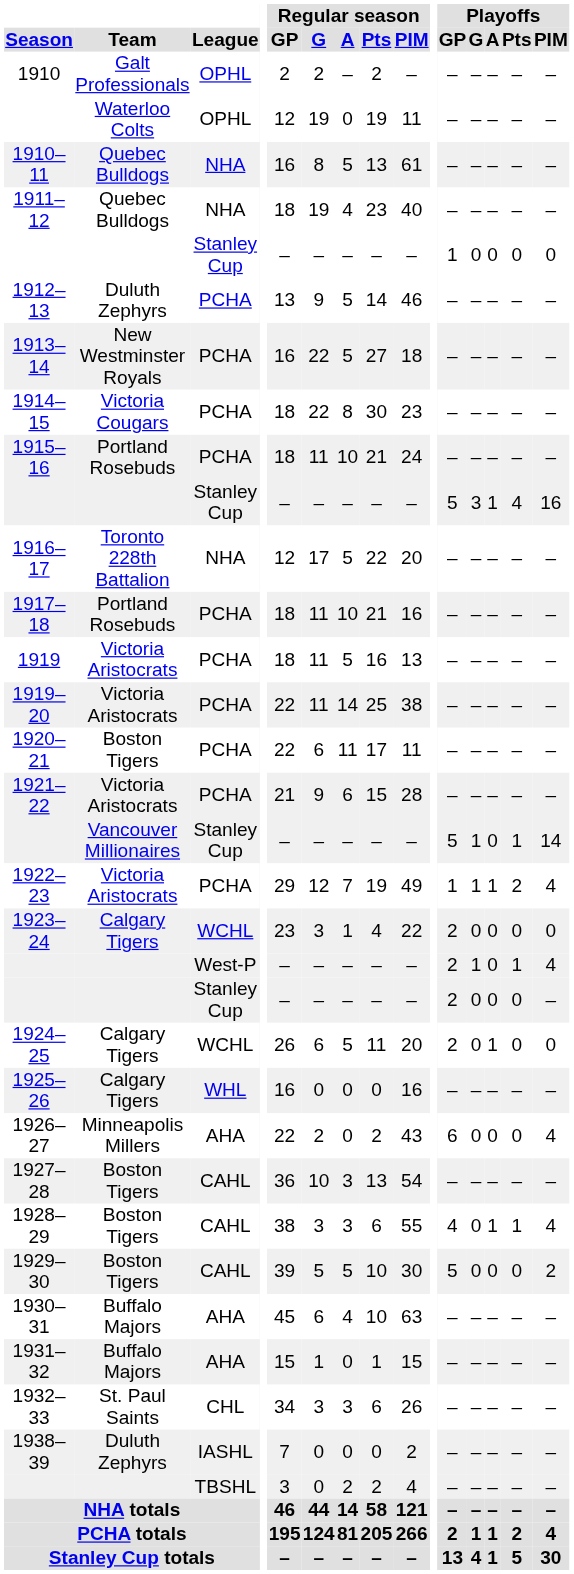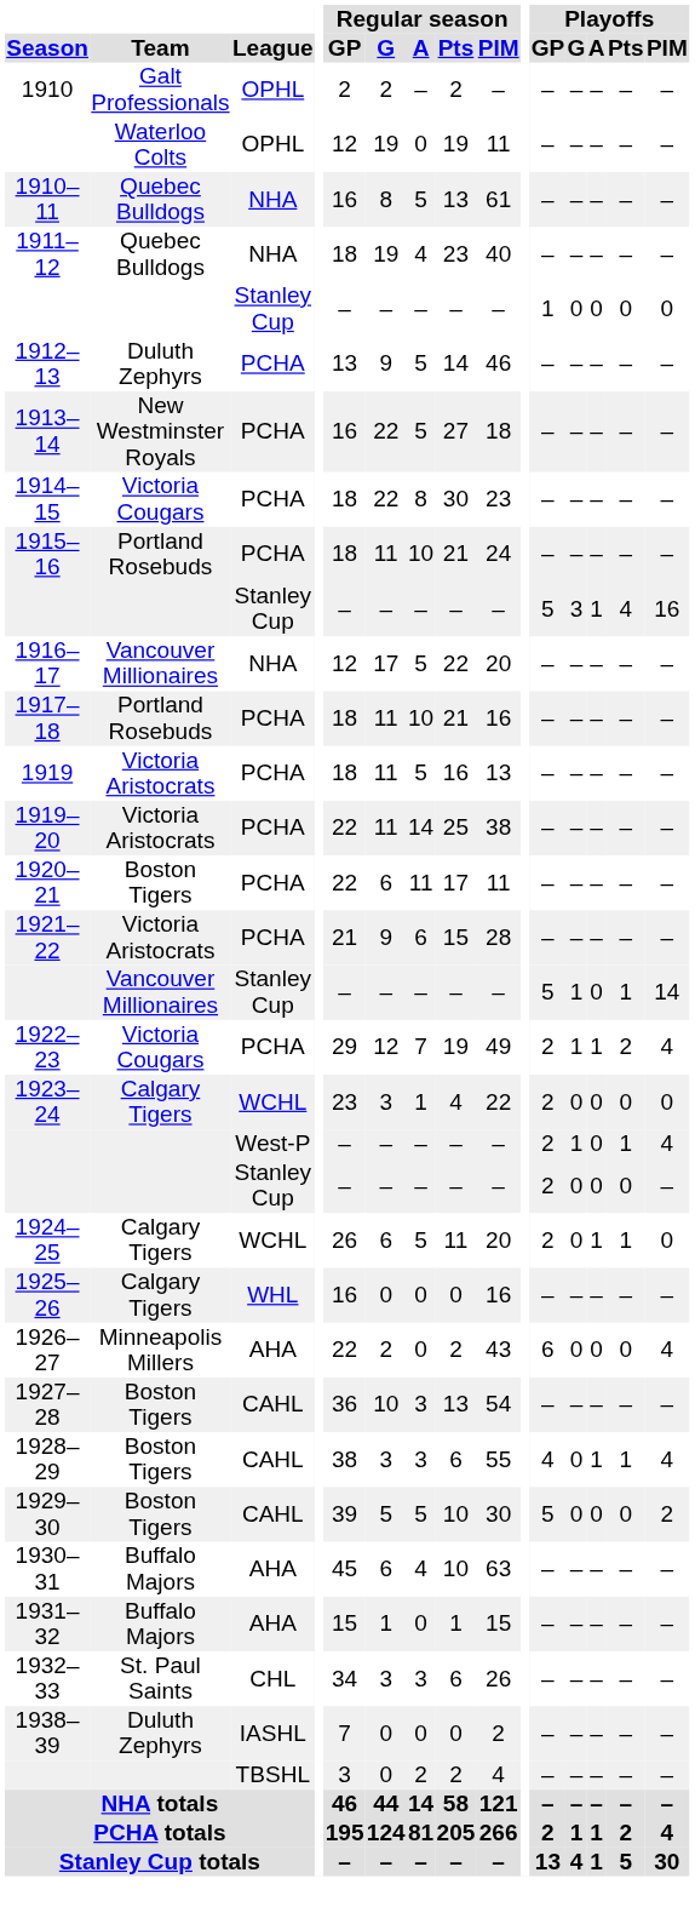 <table BORDER="0" CELLPADDING="1" CELLSPACING="0" width="65%" style="text-align:center">
 <tr bgcolor="#e0e0e0">
 <th colspan="3" bgcolor="#ffffff"> </th>
 <th rowspan="99" bgcolor="#ffffff"> </th>
 <th colspan="5">Regular season</th>
 <th rowspan="99" bgcolor="#ffffff"> </th>
 <th colspan="5">Playoffs</th>
 </tr>
 <tr bgcolor="#e0e0e0">
 <th><a href='#'>Season</a></th>
 <th>Team</th>
 <th>League</th>
 <th>GP</th>
 <th><a href='#'>G</a></th>
 <th><a href='#'>A</a></th>
 <th><a href='#'>Pts</a></th>
 <th><a href='#'>PIM</a></th>
 <th>GP</th>
 <th>G</th>
 <th>A</th>
 <th>Pts</th>
 <th>PIM</th>
 </tr>
 <tr ALIGN="center">
 <td>1910</td>
 <td><a href='#'>Galt Professionals</a></td>
 <td><a href='#'>OPHL</a></td>
 <td>2</td>
 <td>2</td>
 <td>–</td>
 <td>2</td>
 <td>–</td>
 <td>–</td>
 <td>–</td>
 <td>–</td>
 <td>–</td>
 <td>–</td>
 </tr>
 <tr ALIGN="center">
 <td></td>
 <td><a href='#'>Waterloo Colts</a></td>
 <td>OPHL</td>
 <td>12</td>
 <td>19</td>
 <td>0</td>
 <td>19</td>
 <td>11</td>
 <td>–</td>
 <td>–</td>
 <td>–</td>
 <td>–</td>
 <td>–</td>
 </tr>
 <tr ALIGN="center" bgcolor="#f0f0f0">
 <td><a href='#'>1910–11</a></td>
 <td><a href='#'>Quebec Bulldogs</a></td>
 <td><a href='#'>NHA</a></td>
 <td>16</td>
 <td>8</td>
 <td>5</td>
 <td>13</td>
 <td>61</td>
 <td>–</td>
 <td>–</td>
 <td>–</td>
 <td>–</td>
 <td>–</td>
 </tr>
 <tr ALIGN="center">
 <td><a href='#'>1911–12</a></td>
 <td>Quebec Bulldogs</td>
 <td>NHA</td>
 <td>18</td>
 <td>19</td>
 <td>4</td>
 <td>23</td>
 <td>40</td>
 <td>–</td>
 <td>–</td>
 <td>–</td>
 <td>–</td>
 <td>–</td>
 </tr>
 <tr ALIGN="center">
 <td></td>
 <td></td>
 <td><a href='#'>Stanley Cup</a></td>
 <td>–</td>
 <td>–</td>
 <td>–</td>
 <td>–</td>
 <td>–</td>
 <td>1</td>
 <td>0</td>
 <td>0</td>
 <td>0</td>
 <td>0</td>
 </tr>
 <tr ALIGN="center">
 <td><a href='#'>1912–13</a></td>
 <td>Duluth Zephyrs</td>
 <td><a href='#'>PCHA</a></td>
 <td>13</td>
 <td>9</td>
 <td>5</td>
 <td>14</td>
 <td>46</td>
 <td>–</td>
 <td>–</td>
 <td>–</td>
 <td>–</td>
 <td>–</td>
 </tr>
 <tr ALIGN="center" bgcolor="#f0f0f0">
 <td><a href='#'>1913–14</a></td>
 <td>New Westminster Royals</td>
 <td>PCHA</td>
 <td>16</td>
 <td>22</td>
 <td>5</td>
 <td>27</td>
 <td>18</td>
 <td>–</td>
 <td>–</td>
 <td>–</td>
 <td>–</td>
 <td>–</td>
 </tr>
 <tr ALIGN="center">
 <td><a href='#'>1914–15</a></td>
 <td><a href='#'>Victoria Cougars</a></td>
 <td>PCHA</td>
 <td>18</td>
 <td>22</td>
 <td>8</td>
 <td>30</td>
 <td>23</td>
 <td>–</td>
 <td>–</td>
 <td>–</td>
 <td>–</td>
 <td>–</td>
 </tr>
 <tr ALIGN="center" bgcolor="#f0f0f0">
 <td><a href='#'>1915–16</a></td>
 <td>Portland Rosebuds</td>
 <td>PCHA</td>
 <td>18</td>
 <td>11</td>
 <td>10</td>
 <td>21</td>
 <td>24</td>
 <td>–</td>
 <td>–</td>
 <td>–</td>
 <td>–</td>
 <td>–</td>
 </tr>
 <tr ALIGN="center" bgcolor="#f0f0f0">
 <td></td>
 <td></td>
 <td>Stanley Cup</td>
 <td>–</td>
 <td>–</td>
 <td>–</td>
 <td>–</td>
 <td>–</td>
 <td>5</td>
 <td>3</td>
 <td>1</td>
 <td>4</td>
 <td>16</td>
 </tr>
 <tr ALIGN="center">
 <td><a href='#'>1916–17</a></td>
-<td><a href='#'>Toronto 228th Battalion</a></td>
+<td><a href='#'>Vancouver Millionaires</a></td>
 <td>NHA</td>
 <td>12</td>
 <td>17</td>
 <td>5</td>
 <td>22</td>
 <td>20</td>
 <td>–</td>
 <td>–</td>
 <td>–</td>
 <td>–</td>
 <td>–</td>
 </tr>
 <tr ALIGN="center" bgcolor="#f0f0f0">
 <td><a href='#'>1917–18</a></td>
 <td>Portland Rosebuds</td>
 <td>PCHA</td>
 <td>18</td>
 <td>11</td>
 <td>10</td>
 <td>21</td>
 <td>16</td>
 <td>–</td>
 <td>–</td>
 <td>–</td>
 <td>–</td>
 <td>–</td>
 </tr>
 <tr ALIGN="center">
 <td><a href='#'>1919</a></td>
 <td><a href='#'>Victoria Aristocrats</a></td>
 <td>PCHA</td>
 <td>18</td>
 <td>11</td>
 <td>5</td>
 <td>16</td>
 <td>13</td>
 <td>–</td>
 <td>–</td>
 <td>–</td>
 <td>–</td>
 <td>–</td>
 </tr>
 <tr ALIGN="center" bgcolor="#f0f0f0">
 <td><a href='#'>1919–20</a></td>
 <td>Victoria Aristocrats</td>
 <td>PCHA</td>
 <td>22</td>
 <td>11</td>
 <td>14</td>
 <td>25</td>
 <td>38</td>
 <td>–</td>
 <td>–</td>
 <td>–</td>
 <td>–</td>
 <td>–</td>
 </tr>
 <tr ALIGN="center">
 <td><a href='#'>1920–21</a></td>
 <td>Boston Tigers</td>
 <td>PCHA</td>
 <td>22</td>
 <td>6</td>
 <td>11</td>
 <td>17</td>
 <td>11</td>
 <td>–</td>
 <td>–</td>
 <td>–</td>
 <td>–</td>
 <td>–</td>
 </tr>
 <tr ALIGN="center" bgcolor="#f0f0f0">
 <td><a href='#'>1921–22</a></td>
 <td>Victoria Aristocrats</td>
 <td>PCHA</td>
 <td>21</td>
 <td>9</td>
 <td>6</td>
 <td>15</td>
 <td>28</td>
 <td>–</td>
 <td>–</td>
 <td>–</td>
 <td>–</td>
 <td>–</td>
 </tr>
 <tr ALIGN="center" bgcolor="#f0f0f0">
 <td></td>
 <td><a href='#'>Vancouver Millionaires</a></td>
 <td>Stanley Cup</td>
 <td>–</td>
 <td>–</td>
 <td>–</td>
 <td>–</td>
 <td>–</td>
 <td>5</td>
 <td>1</td>
 <td>0</td>
 <td>1</td>
 <td>14</td>
 </tr>
 <tr ALIGN="center">
 <td><a href='#'>1922–23</a></td>
-<td><a href='#'>Victoria Aristocrats</a></td>
+<td><a href='#'>Victoria Cougars</a></td>
 <td>PCHA</td>
 <td>29</td>
 <td>12</td>
 <td>7</td>
 <td>19</td>
 <td>49</td>
-<td>1</td>
+<td>2</td>
 <td>1</td>
 <td>1</td>
 <td>2</td>
 <td>4</td>
 </tr>
 <tr ALIGN="center" bgcolor="#f0f0f0">
 <td><a href='#'>1923–24</a></td>
 <td><a href='#'>Calgary Tigers</a></td>
 <td><a href='#'>WCHL</a></td>
 <td>23</td>
 <td>3</td>
 <td>1</td>
 <td>4</td>
 <td>22</td>
 <td>2</td>
 <td>0</td>
 <td>0</td>
 <td>0</td>
 <td>0</td>
 </tr>
 <tr ALIGN="center" bgcolor="#f0f0f0">
 <td></td>
 <td></td>
 <td>West-P</td>
 <td>–</td>
 <td>–</td>
 <td>–</td>
 <td>–</td>
 <td>–</td>
 <td>2</td>
 <td>1</td>
 <td>0</td>
 <td>1</td>
 <td>4</td>
 </tr>
 <tr ALIGN="center" bgcolor="#f0f0f0">
 <td></td>
 <td></td>
 <td>Stanley Cup</td>
 <td>–</td>
 <td>–</td>
 <td>–</td>
 <td>–</td>
 <td>–</td>
 <td>2</td>
 <td>0</td>
 <td>0</td>
 <td>0</td>
 <td>–</td>
 </tr>
 <tr ALIGN="center">
 <td><a href='#'>1924–25</a></td>
 <td>Calgary Tigers</td>
 <td>WCHL</td>
 <td>26</td>
 <td>6</td>
 <td>5</td>
 <td>11</td>
 <td>20</td>
 <td>2</td>
 <td>0</td>
 <td>1</td>
-<td>0</td>
+<td>1</td>
 <td>0</td>
 </tr>
 <tr ALIGN="center" bgcolor="#f0f0f0">
 <td><a href='#'>1925–26</a></td>
 <td>Calgary Tigers</td>
 <td><a href='#'>WHL</a></td>
 <td>16</td>
 <td>0</td>
 <td>0</td>
 <td>0</td>
 <td>16</td>
 <td>–</td>
 <td>–</td>
 <td>–</td>
 <td>–</td>
 <td>–</td>
 </tr>
 <tr ALIGN="center">
 <td>1926–27</td>
 <td>Minneapolis Millers</td>
 <td>AHA</td>
 <td>22</td>
 <td>2</td>
 <td>0</td>
 <td>2</td>
 <td>43</td>
 <td>6</td>
 <td>0</td>
 <td>0</td>
 <td>0</td>
 <td>4</td>
 </tr>
 <tr ALIGN="center" bgcolor="#f0f0f0">
 <td>1927–28</td>
 <td>Boston Tigers</td>
 <td>CAHL</td>
 <td>36</td>
 <td>10</td>
 <td>3</td>
 <td>13</td>
 <td>54</td>
 <td>–</td>
 <td>–</td>
 <td>–</td>
 <td>–</td>
 <td>–</td>
 </tr>
 <tr ALIGN="center">
 <td>1928–29</td>
 <td>Boston Tigers</td>
 <td>CAHL</td>
 <td>38</td>
 <td>3</td>
 <td>3</td>
 <td>6</td>
 <td>55</td>
 <td>4</td>
 <td>0</td>
 <td>1</td>
 <td>1</td>
 <td>4</td>
 </tr>
 <tr ALIGN="center" bgcolor="#f0f0f0">
 <td>1929–30</td>
 <td>Boston Tigers</td>
 <td>CAHL</td>
 <td>39</td>
 <td>5</td>
 <td>5</td>
 <td>10</td>
 <td>30</td>
 <td>5</td>
 <td>0</td>
 <td>0</td>
 <td>0</td>
 <td>2</td>
 </tr>
 <tr ALIGN="center">
 <td>1930–31</td>
 <td>Buffalo Majors</td>
 <td>AHA</td>
 <td>45</td>
 <td>6</td>
 <td>4</td>
 <td>10</td>
 <td>63</td>
 <td>–</td>
 <td>–</td>
 <td>–</td>
 <td>–</td>
 <td>–</td>
 </tr>
 <tr ALIGN="center" bgcolor="#f0f0f0">
 <td>1931–32</td>
 <td>Buffalo Majors</td>
 <td>AHA</td>
 <td>15</td>
 <td>1</td>
 <td>0</td>
 <td>1</td>
 <td>15</td>
 <td>–</td>
 <td>–</td>
 <td>–</td>
 <td>–</td>
 <td>–</td>
 </tr>
 <tr ALIGN="center">
 <td>1932–33</td>
 <td>St. Paul Saints</td>
 <td>CHL</td>
 <td>34</td>
 <td>3</td>
 <td>3</td>
 <td>6</td>
 <td>26</td>
 <td>–</td>
 <td>–</td>
 <td>–</td>
 <td>–</td>
 <td>–</td>
 </tr>
 <tr ALIGN="center" bgcolor="#f0f0f0">
 <td>1938–39</td>
 <td>Duluth Zephyrs</td>
 <td>IASHL</td>
 <td>7</td>
 <td>0</td>
 <td>0</td>
 <td>0</td>
 <td>2</td>
 <td>–</td>
 <td>–</td>
 <td>–</td>
 <td>–</td>
 <td>–</td>
 </tr>
 <tr ALIGN="center" bgcolor="#f0f0f0">
 <td></td>
 <td></td>
 <td>TBSHL</td>
 <td>3</td>
 <td>0</td>
 <td>2</td>
 <td>2</td>
 <td>4</td>
 <td>–</td>
 <td>–</td>
 <td>–</td>
 <td>–</td>
 <td>–</td>
 </tr>
 <tr ALIGN="center" bgcolor="#e0e0e0">
 <th colspan="3" align="center"><a href='#'>NHA</a> totals</th>
 <th>46</th>
 <th>44</th>
 <th>14</th>
 <th>58</th>
 <th>121</th>
 <th>–</th>
 <th>–</th>
 <th>–</th>
 <th>–</th>
 <th>–</th>
 </tr>
 <tr ALIGN="center" bgcolor="#e0e0e0">
 <th colspan="3" align="center"><a href='#'>PCHA</a> totals</th>
 <th>195</th>
 <th>124</th>
 <th>81</th>
 <th>205</th>
 <th>266</th>
 <th>2</th>
 <th>1</th>
 <th>1</th>
 <th>2</th>
 <th>4</th>
 </tr>
 <tr ALIGN="center" bgcolor="#e0e0e0">
 <th colspan="3" align="center"><a href='#'>Stanley Cup</a> totals</th>
 <th>–</th>
 <th>–</th>
 <th>–</th>
 <th>–</th>
 <th>–</th>
 <th>13</th>
 <th>4</th>
 <th>1</th>
 <th>5</th>
 <th>30</th>
 </tr>
 </table>
